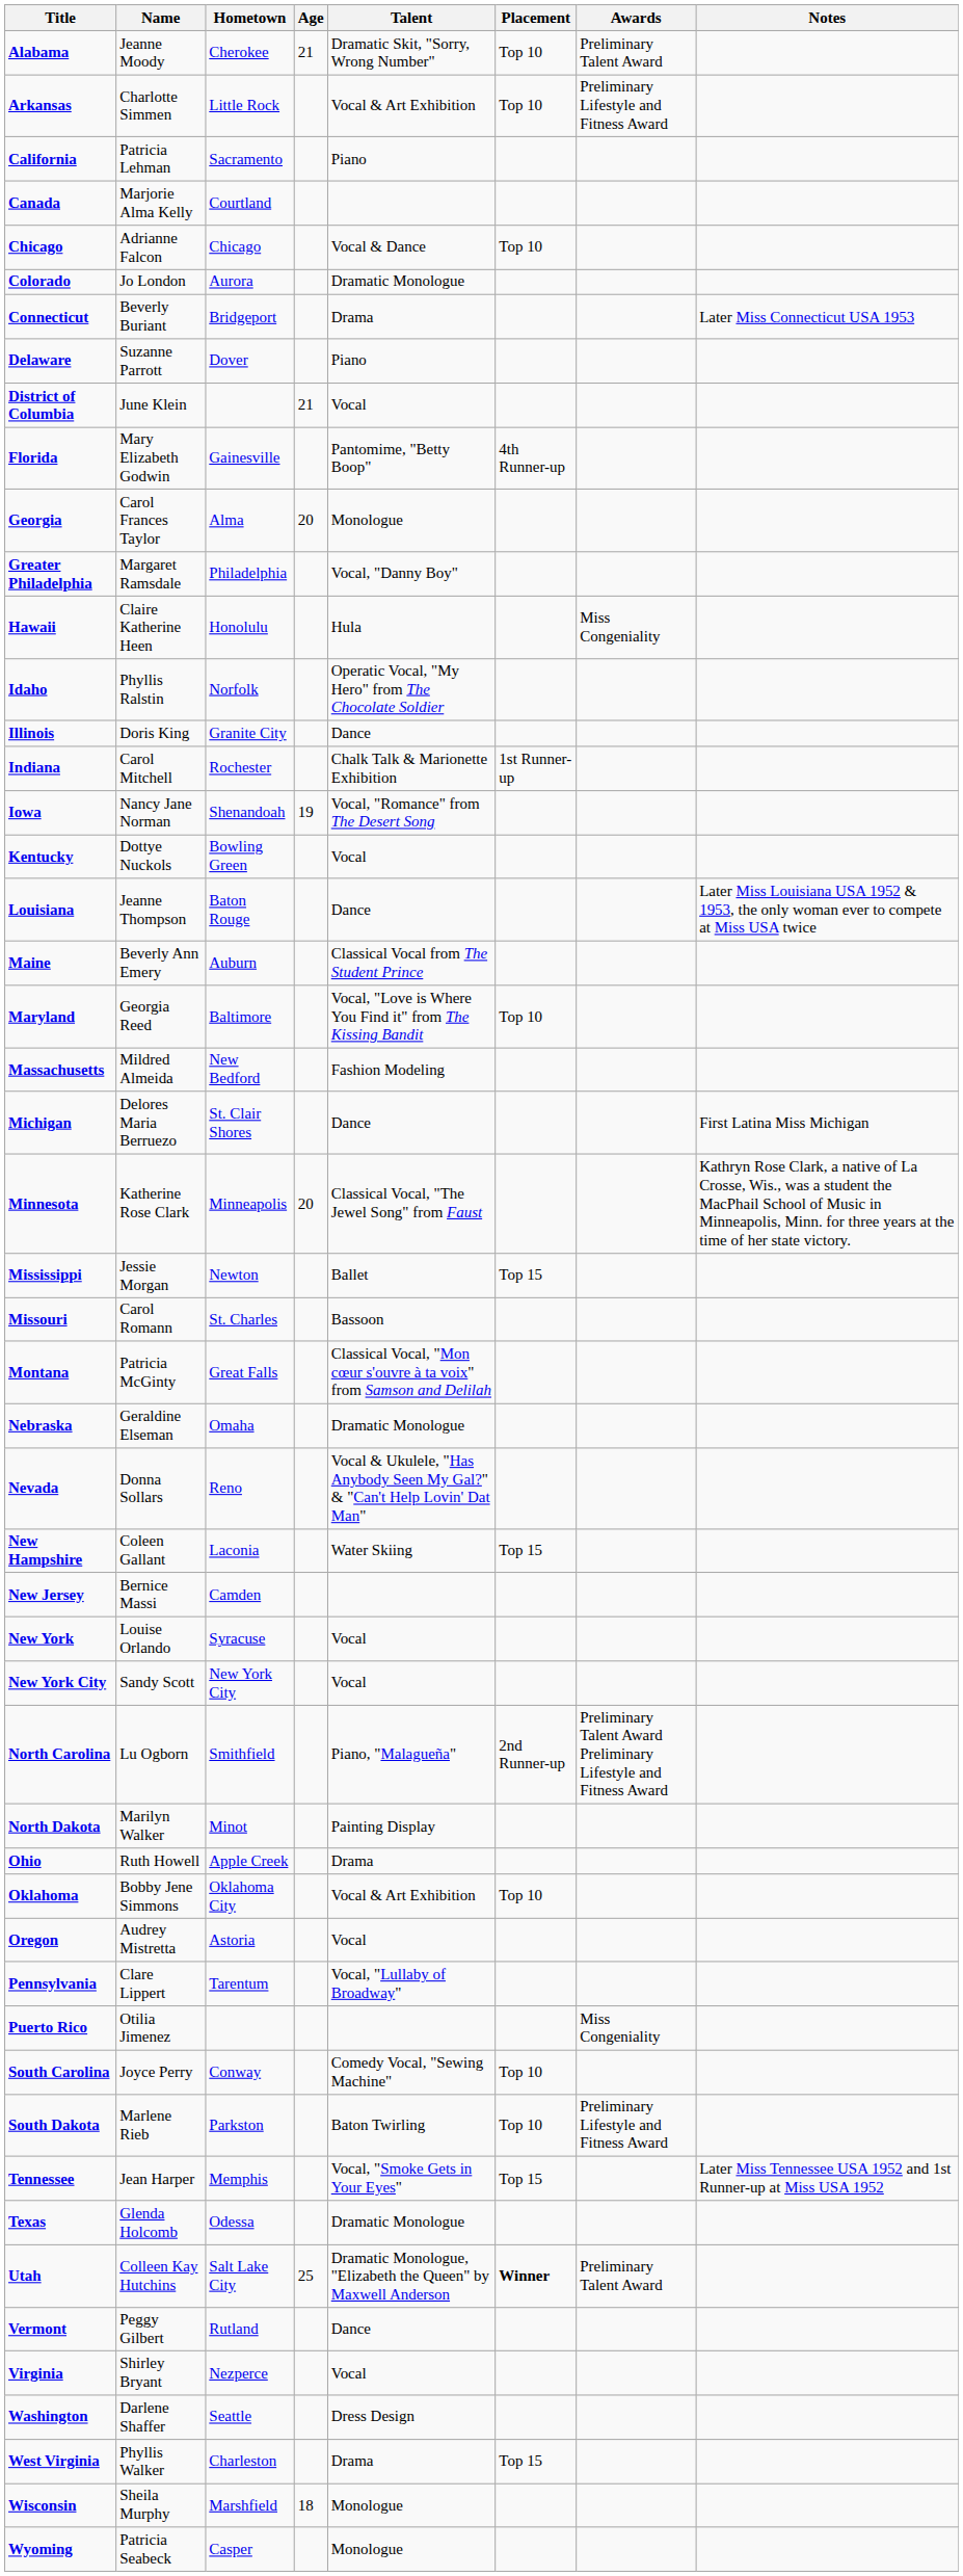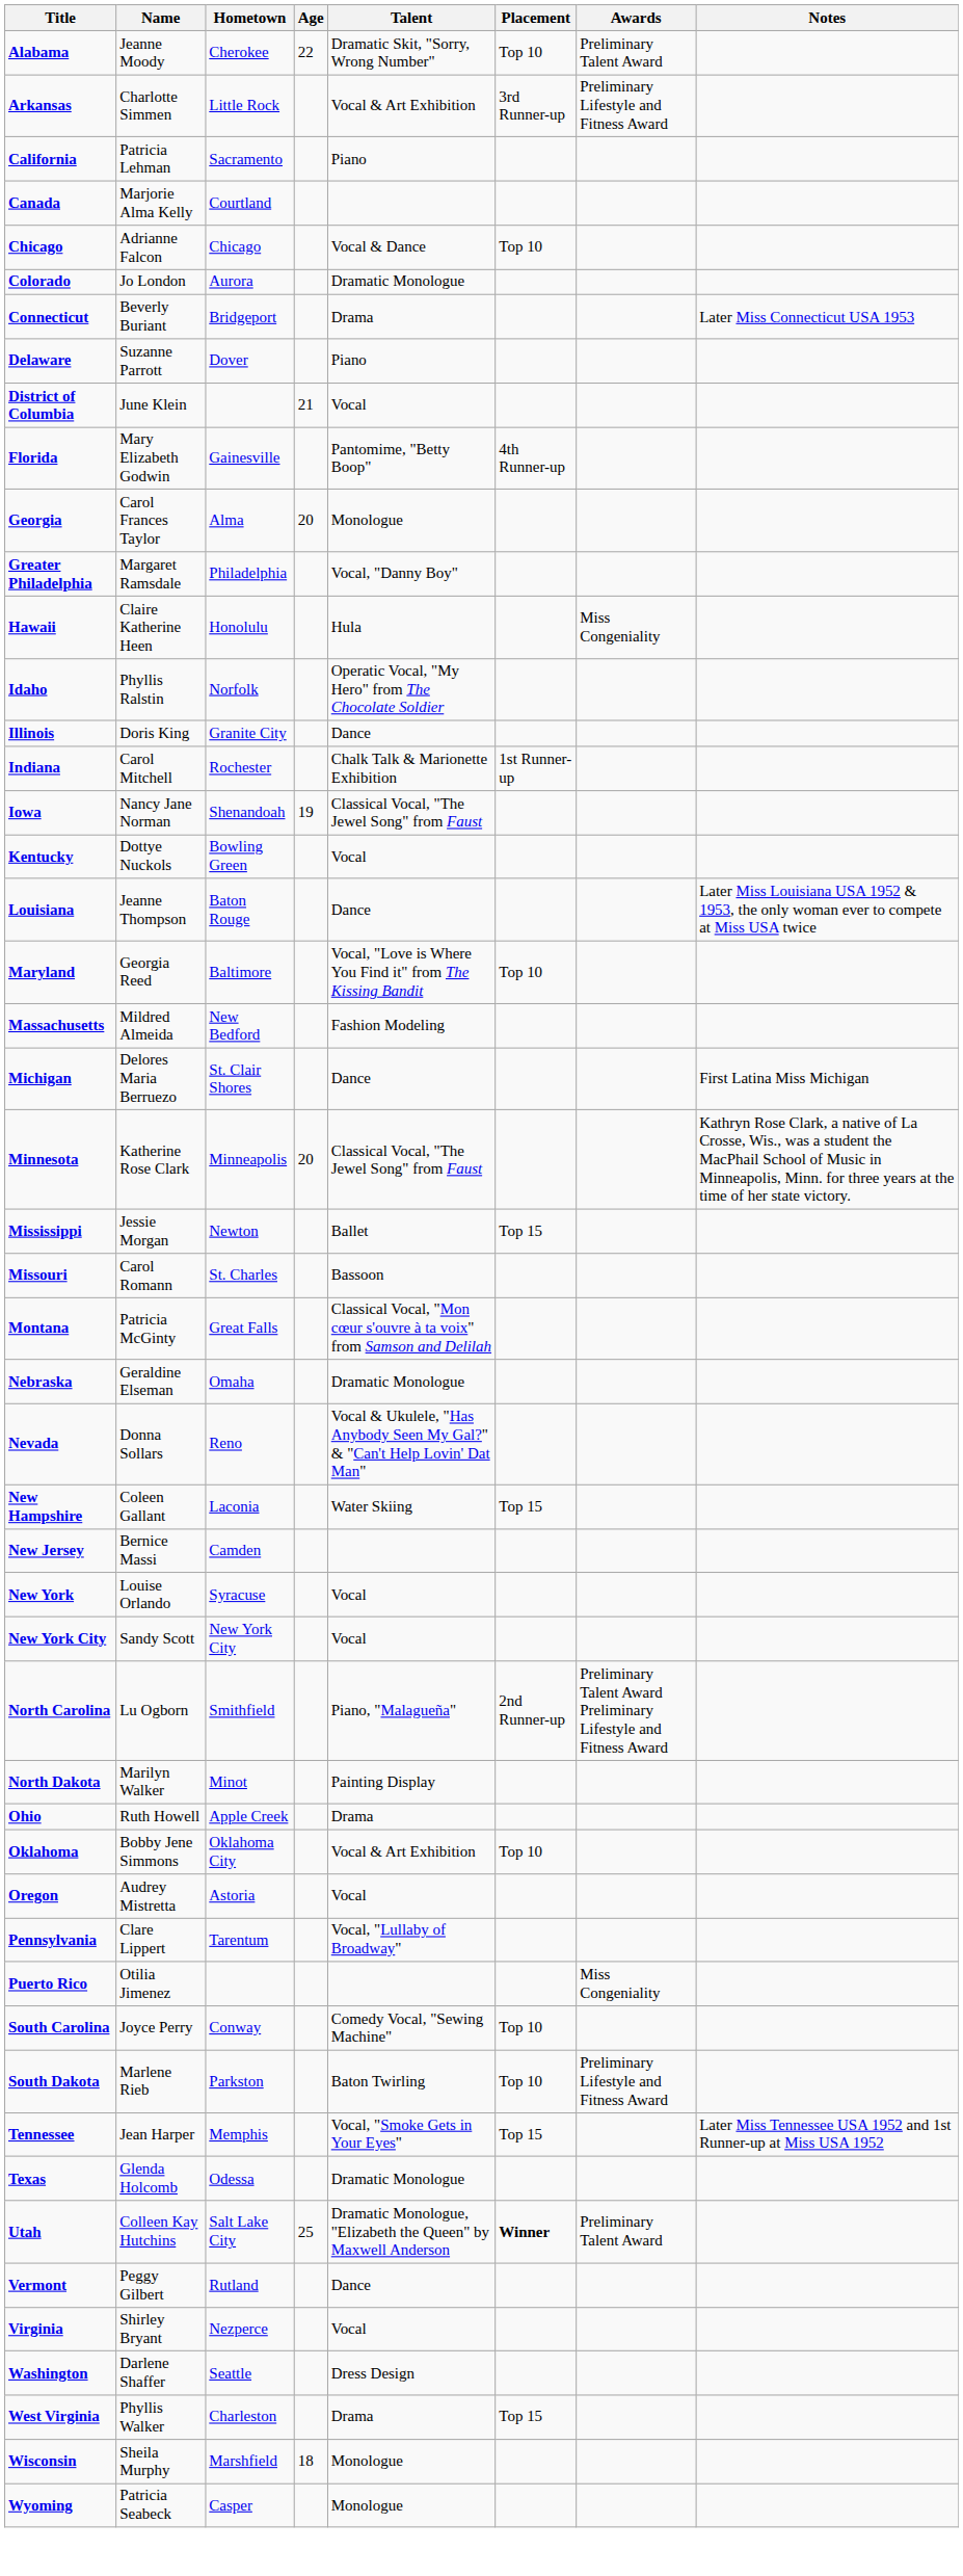 <table class="wikitable" style="width:100%; font-size:90%;">
 <tr>
 <th>Title</th>
 <th>Name</th>
 <th>Hometown</th>
 <th>Age</th>
 <th>Talent</th>
 <th>Placement</th>
 <th>Awards</th>
 <th>Notes</th>
 </tr>
 <tr>
 <td> <strong><a href='#'>Alabama</a></strong></td>
 <td>Jeanne Moody</td>
 <td><a href='#'>Cherokee</a></td>
-<td>21</td>
+<td>22</td>
 <td>Dramatic Skit, "Sorry, Wrong Number"</td>
 <td>Top 10</td>
 <td>Preliminary Talent Award</td>
 <td></td>
 </tr>
 <tr>
 <td> <strong><a href='#'>Arkansas</a></strong></td>
 <td>Charlotte Simmen</td>
 <td><a href='#'>Little Rock</a></td>
 <td></td>
 <td>Vocal & Art Exhibition</td>
-<td>Top 10</td>
+<td>3rd Runner-up</td>
 <td>Preliminary Lifestyle and Fitness Award</td>
 <td></td>
 </tr>
 <tr>
 <td> <strong><a href='#'>California</a></strong></td>
 <td>Patricia Lehman</td>
 <td><a href='#'>Sacramento</a></td>
 <td></td>
 <td>Piano</td>
 <td></td>
 <td></td>
 <td></td>
 </tr>
 <tr>
 <td> <strong><a href='#'>Canada</a></strong></td>
 <td>Marjorie Alma Kelly</td>
 <td><a href='#'>Courtland</a></td>
 <td></td>
 <td></td>
 <td></td>
 <td></td>
 <td></td>
 </tr>
 <tr>
 <td> <strong><a href='#'>Chicago</a></strong></td>
 <td>Adrianne Falcon</td>
 <td><a href='#'>Chicago</a></td>
 <td></td>
 <td>Vocal & Dance</td>
 <td>Top 10</td>
 <td></td>
 <td></td>
 </tr>
 <tr>
 <td> <strong><a href='#'>Colorado</a></strong></td>
 <td>Jo London</td>
 <td><a href='#'>Aurora</a></td>
 <td></td>
 <td>Dramatic Monologue</td>
 <td></td>
 <td></td>
 <td></td>
 </tr>
 <tr>
 <td> <strong><a href='#'>Connecticut</a></strong></td>
 <td>Beverly Buriant</td>
 <td><a href='#'>Bridgeport</a></td>
 <td></td>
 <td>Drama</td>
 <td></td>
 <td></td>
 <td>Later <a href='#'>Miss Connecticut USA 1953</a></td>
 </tr>
 <tr>
 <td> <strong><a href='#'>Delaware</a></strong></td>
 <td>Suzanne Parrott</td>
 <td><a href='#'>Dover</a></td>
 <td></td>
 <td>Piano</td>
 <td></td>
 <td></td>
 <td></td>
 </tr>
 <tr>
 <td> <strong><a href='#'>District of Columbia</a></strong></td>
 <td>June Klein</td>
 <td></td>
 <td>21</td>
 <td>Vocal</td>
 <td></td>
 <td></td>
 <td></td>
 </tr>
 <tr>
 <td> <strong><a href='#'>Florida</a></strong></td>
 <td>Mary Elizabeth Godwin</td>
 <td><a href='#'>Gainesville</a></td>
 <td></td>
 <td>Pantomime, "Betty Boop"</td>
 <td>4th Runner-up</td>
 <td></td>
 <td></td>
 </tr>
 <tr>
 <td> <strong><a href='#'>Georgia</a></strong></td>
 <td>Carol Frances Taylor</td>
 <td><a href='#'>Alma</a></td>
 <td>20</td>
 <td>Monologue</td>
 <td></td>
 <td></td>
 <td></td>
 </tr>
 <tr>
 <td><strong><a href='#'>Greater Philadelphia</a></strong></td>
 <td>Margaret Ramsdale</td>
 <td><a href='#'>Philadelphia</a></td>
 <td></td>
 <td>Vocal, "Danny Boy"</td>
 <td></td>
 <td></td>
 <td></td>
 </tr>
 <tr>
 <td> <strong><a href='#'>Hawaii</a></strong></td>
 <td>Claire Katherine Heen</td>
 <td><a href='#'>Honolulu</a></td>
 <td></td>
 <td>Hula</td>
 <td></td>
 <td>Miss Congeniality</td>
 <td></td>
 </tr>
 <tr>
 <td> <strong><a href='#'>Idaho</a></strong></td>
 <td>Phyllis Ralstin</td>
 <td><a href='#'>Norfolk</a></td>
 <td></td>
 <td>Operatic Vocal, "My Hero" from <em><a href='#'>The Chocolate Soldier</a></em></td>
 <td></td>
 <td></td>
 <td></td>
 </tr>
 <tr>
 <td> <strong><a href='#'>Illinois</a></strong></td>
 <td>Doris King</td>
 <td><a href='#'>Granite City</a></td>
 <td></td>
 <td>Dance</td>
 <td></td>
 <td></td>
 <td></td>
 </tr>
 <tr>
 <td> <strong><a href='#'>Indiana</a></strong></td>
 <td>Carol Mitchell</td>
 <td><a href='#'>Rochester</a></td>
 <td></td>
 <td>Chalk Talk & Marionette Exhibition</td>
 <td>1st Runner-up</td>
 <td></td>
 <td></td>
 </tr>
 <tr>
 <td> <strong><a href='#'>Iowa</a></strong></td>
 <td>Nancy Jane Norman</td>
 <td><a href='#'>Shenandoah</a></td>
 <td>19</td>
-<td>Vocal, "Romance" from <em><a href='#'>The Desert Song</a></em></td>
+<td>Classical Vocal, "The Jewel Song" from <em><a href='#'>Faust</a></em></td>
 <td></td>
 <td></td>
 <td></td>
 </tr>
 <tr>
 <td> <strong><a href='#'>Kentucky</a></strong></td>
 <td>Dottye Nuckols</td>
 <td><a href='#'>Bowling Green</a></td>
 <td></td>
 <td>Vocal</td>
 <td></td>
 <td></td>
 <td></td>
 </tr>
 <tr>
 <td> <strong><a href='#'>Louisiana</a></strong></td>
 <td>Jeanne Thompson</td>
 <td><a href='#'>Baton Rouge</a></td>
 <td></td>
 <td>Dance</td>
 <td></td>
 <td></td>
 <td>Later <a href='#'>Miss Louisiana USA 1952</a> & <a href='#'>1953</a>, the only woman ever to compete at <a href='#'>Miss USA</a> twice</td>
-</tr>
-<tr>
-<td> <strong><a href='#'>Maine</a></strong></td>
-<td>Beverly Ann Emery</td>
-<td><a href='#'>Auburn</a></td>
-<td></td>
-<td>Classical Vocal from <em><a href='#'>The Student Prince</a></em></td>
-<td></td>
-<td></td>
-<td></td>
 </tr>
 <tr>
 <td> <strong><a href='#'>Maryland</a></strong></td>
 <td>Georgia Reed</td>
 <td><a href='#'>Baltimore</a></td>
 <td></td>
 <td>Vocal, "Love is Where You Find it" from <em><a href='#'>The Kissing Bandit</a></em></td>
 <td>Top 10</td>
 <td></td>
 <td></td>
 </tr>
 <tr>
 <td> <strong><a href='#'>Massachusetts</a></strong></td>
 <td>Mildred Almeida</td>
 <td><a href='#'>New Bedford</a></td>
 <td></td>
 <td>Fashion Modeling</td>
 <td></td>
 <td></td>
 <td></td>
 </tr>
 <tr>
 <td> <strong><a href='#'>Michigan</a></strong></td>
 <td>Delores Maria Berruezo</td>
 <td><a href='#'>St. Clair Shores</a></td>
 <td></td>
 <td>Dance</td>
 <td></td>
 <td></td>
 <td>First Latina Miss Michigan</td>
 </tr>
 <tr>
 <td> <strong><a href='#'>Minnesota</a></strong></td>
 <td>Katherine Rose Clark</td>
 <td><a href='#'>Minneapolis</a></td>
 <td>20</td>
 <td>Classical Vocal, "The Jewel Song" from <em><a href='#'>Faust</a></em></td>
 <td></td>
 <td></td>
 <td>Kathryn Rose Clark, a native of La Crosse, Wis., was a student the MacPhail School of Music in Minneapolis, Minn. for three years at the time of her state victory.</td>
 </tr>
 <tr>
 <td> <strong><a href='#'>Mississippi</a></strong></td>
 <td>Jessie Morgan</td>
 <td><a href='#'>Newton</a></td>
 <td></td>
 <td>Ballet</td>
 <td>Top 15</td>
 <td></td>
 <td></td>
 </tr>
 <tr>
 <td> <strong><a href='#'>Missouri</a></strong></td>
 <td>Carol Romann</td>
 <td><a href='#'>St. Charles</a></td>
 <td></td>
 <td>Bassoon</td>
 <td></td>
 <td></td>
 <td></td>
 </tr>
 <tr>
 <td> <strong><a href='#'>Montana</a></strong></td>
 <td>Patricia McGinty</td>
 <td><a href='#'>Great Falls</a></td>
 <td></td>
 <td>Classical Vocal, "<a href='#'>Mon cœur s'ouvre à ta voix</a>" from <em><a href='#'>Samson and Delilah</a></em></td>
 <td></td>
 <td></td>
 <td></td>
 </tr>
 <tr>
 <td> <strong><a href='#'>Nebraska</a></strong></td>
 <td>Geraldine Elseman</td>
 <td><a href='#'>Omaha</a></td>
 <td></td>
 <td>Dramatic Monologue</td>
 <td></td>
 <td></td>
 <td></td>
 </tr>
 <tr>
 <td> <strong><a href='#'>Nevada</a></strong></td>
 <td>Donna Sollars</td>
 <td><a href='#'>Reno</a></td>
 <td></td>
 <td>Vocal & Ukulele, "<a href='#'>Has Anybody Seen My Gal?</a>" & "<a href='#'>Can't Help Lovin' Dat Man</a>"</td>
 <td></td>
 <td></td>
 <td></td>
 </tr>
 <tr>
 <td> <strong><a href='#'>New Hampshire</a></strong></td>
 <td>Coleen Gallant</td>
 <td><a href='#'>Laconia</a></td>
 <td></td>
 <td>Water Skiing</td>
 <td>Top 15</td>
 <td></td>
 <td></td>
 </tr>
 <tr>
 <td> <strong><a href='#'>New Jersey</a></strong></td>
 <td>Bernice Massi</td>
 <td><a href='#'>Camden</a></td>
 <td></td>
 <td></td>
 <td></td>
 <td></td>
 <td></td>
 </tr>
 <tr>
 <td> <strong><a href='#'>New York</a></strong></td>
 <td>Louise Orlando</td>
 <td><a href='#'>Syracuse</a></td>
 <td></td>
 <td>Vocal</td>
 <td></td>
 <td></td>
 <td></td>
 </tr>
 <tr>
 <td> <strong><a href='#'>New York City</a></strong></td>
 <td>Sandy Scott</td>
 <td><a href='#'>New York City</a></td>
 <td></td>
 <td>Vocal</td>
 <td></td>
 <td></td>
 <td></td>
 </tr>
 <tr>
 <td> <strong><a href='#'>North Carolina</a></strong></td>
 <td>Lu Ogborn</td>
 <td><a href='#'>Smithfield</a></td>
 <td></td>
 <td>Piano, "<a href='#'>Malagueña</a>"</td>
 <td>2nd Runner-up</td>
 <td>Preliminary Talent Award<br>Preliminary Lifestyle and Fitness Award</td>
 <td></td>
 </tr>
 <tr>
 <td> <strong><a href='#'>North Dakota</a></strong></td>
 <td>Marilyn Walker</td>
 <td><a href='#'>Minot</a></td>
 <td></td>
 <td>Painting Display</td>
 <td></td>
 <td></td>
 <td></td>
 </tr>
 <tr>
 <td> <strong><a href='#'>Ohio</a></strong></td>
 <td>Ruth Howell</td>
 <td><a href='#'>Apple Creek</a></td>
 <td></td>
 <td>Drama</td>
 <td></td>
 <td></td>
 <td></td>
 </tr>
 <tr>
 <td> <strong><a href='#'>Oklahoma</a></strong></td>
 <td>Bobby Jene Simmons</td>
 <td><a href='#'>Oklahoma City</a></td>
 <td></td>
 <td>Vocal & Art Exhibition</td>
 <td>Top 10</td>
 <td></td>
 <td></td>
 </tr>
 <tr>
 <td> <strong><a href='#'>Oregon</a></strong></td>
 <td>Audrey Mistretta</td>
 <td><a href='#'>Astoria</a></td>
 <td></td>
 <td>Vocal</td>
 <td></td>
 <td></td>
 <td></td>
 </tr>
 <tr>
 <td> <strong><a href='#'>Pennsylvania</a></strong></td>
 <td>Clare Lippert</td>
 <td><a href='#'>Tarentum</a></td>
 <td></td>
 <td>Vocal, "<a href='#'>Lullaby of Broadway</a>"</td>
 <td></td>
 <td></td>
 <td></td>
 </tr>
 <tr>
 <td> <strong><a href='#'>Puerto Rico</a></strong></td>
 <td>Otilia Jimenez</td>
 <td></td>
 <td></td>
 <td></td>
 <td></td>
 <td>Miss Congeniality</td>
 <td></td>
 </tr>
 <tr>
 <td> <strong><a href='#'>South Carolina</a></strong></td>
 <td>Joyce Perry</td>
 <td><a href='#'>Conway</a></td>
 <td></td>
 <td>Comedy Vocal, "Sewing Machine"</td>
 <td>Top 10</td>
 <td></td>
 <td></td>
 </tr>
 <tr>
 <td> <strong><a href='#'>South Dakota</a></strong></td>
 <td>Marlene Rieb</td>
 <td><a href='#'>Parkston</a></td>
 <td></td>
 <td>Baton Twirling</td>
 <td>Top 10</td>
 <td>Preliminary Lifestyle and Fitness Award</td>
 <td></td>
 </tr>
 <tr>
 <td> <strong><a href='#'>Tennessee</a></strong></td>
 <td>Jean Harper</td>
 <td><a href='#'>Memphis</a></td>
 <td></td>
 <td>Vocal, "<a href='#'>Smoke Gets in Your Eyes</a>"</td>
 <td>Top 15</td>
 <td></td>
 <td>Later <a href='#'>Miss Tennessee USA 1952</a> and 1st Runner-up at <a href='#'>Miss USA 1952</a></td>
 </tr>
 <tr>
 <td> <strong><a href='#'>Texas</a></strong></td>
 <td><a href='#'>Glenda Holcomb</a></td>
 <td><a href='#'>Odessa</a></td>
 <td></td>
 <td>Dramatic Monologue</td>
 <td></td>
 <td></td>
 <td></td>
 </tr>
 <tr>
 <td> <strong><a href='#'>Utah</a></strong></td>
 <td><a href='#'>Colleen Kay Hutchins</a></td>
 <td><a href='#'>Salt Lake City</a></td>
 <td>25</td>
 <td>Dramatic Monologue, "Elizabeth the Queen" by <a href='#'>Maxwell Anderson</a></td>
 <td><strong>Winner</strong></td>
 <td>Preliminary Talent Award</td>
 <td></td>
 </tr>
 <tr>
 <td> <strong><a href='#'>Vermont</a></strong></td>
 <td>Peggy Gilbert</td>
 <td><a href='#'>Rutland</a></td>
 <td></td>
 <td>Dance</td>
 <td></td>
 <td></td>
 <td></td>
 </tr>
 <tr>
 <td> <strong><a href='#'>Virginia</a></strong></td>
 <td>Shirley Bryant</td>
 <td><a href='#'>Nezperce</a></td>
 <td></td>
 <td>Vocal</td>
 <td></td>
 <td></td>
 <td></td>
 </tr>
 <tr>
 <td> <strong><a href='#'>Washington</a></strong></td>
 <td>Darlene Shaffer</td>
 <td><a href='#'>Seattle</a></td>
 <td></td>
 <td>Dress Design</td>
 <td></td>
 <td></td>
 <td></td>
 </tr>
 <tr>
 <td> <strong><a href='#'>West Virginia</a></strong></td>
 <td>Phyllis Walker</td>
 <td><a href='#'>Charleston</a></td>
 <td></td>
 <td>Drama</td>
 <td>Top 15</td>
 <td></td>
 <td></td>
 </tr>
 <tr>
 <td> <strong><a href='#'>Wisconsin</a></strong></td>
 <td>Sheila Murphy</td>
 <td><a href='#'>Marshfield</a></td>
 <td>18</td>
 <td>Monologue</td>
 <td></td>
 <td></td>
 <td></td>
 </tr>
 <tr>
 <td> <strong><a href='#'>Wyoming</a></strong></td>
 <td>Patricia Seabeck</td>
 <td><a href='#'>Casper</a></td>
 <td></td>
 <td>Monologue</td>
 <td></td>
 <td></td>
 <td></td>
 </tr>
 </table>
